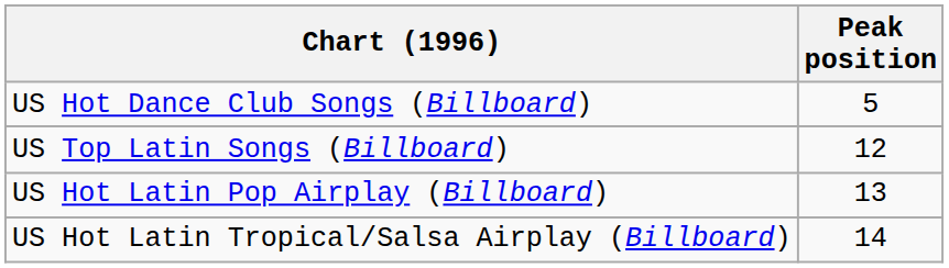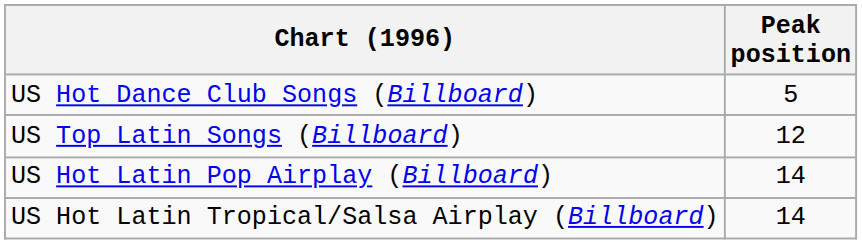 <table class="wikitable">
 <tr>
 <th>Chart (1996)</th>
 <th>Peak<br>position</th>
 </tr>
 <tr>
 <td>US <a href='#'>Hot Dance Club Songs</a> (<em><a href='#'>Billboard</a></em>)</td>
 <td align="center">5</td>
 </tr>
 <tr>
 <td>US <a href='#'>Top Latin Songs</a> (<em><a href='#'>Billboard</a></em>)</td>
 <td align="center">12</td>
 </tr>
 <tr>
 <td>US <a href='#'>Hot Latin Pop Airplay</a> (<em><a href='#'>Billboard</a></em>)</td>
-<td align="center">13</td>
+<td align="center">14</td>
 </tr>
 <tr>
 <td>US Hot Latin Tropical/Salsa Airplay (<em><a href='#'>Billboard</a></em>)</td>
 <td align="center">14</td>
 </tr>
 </table>
